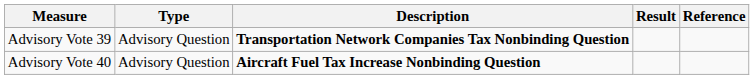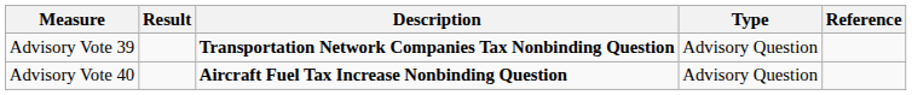 <table class="wikitable">
 <tr>
 <th>Measure</th>
+<th>Result</th>
+<th>Description</th>
 <th>Type</th>
-<th>Description</th>
-<th>Result</th>
 <th>Reference</th>
 </tr>
 <tr>
 <td>Advisory Vote 39</td>
+<td></td>
+<td><strong>Transportation Network Companies Tax Nonbinding Question</strong></td>
 <td>Advisory Question</td>
-<td><strong>Transportation Network Companies Tax Nonbinding Question</strong></td>
-<td></td>
 <td></td>
 </tr>
 <tr>
 <td>Advisory Vote 40</td>
+<td></td>
+<td><strong>Aircraft Fuel Tax Increase Nonbinding Question</strong></td>
 <td>Advisory Question</td>
-<td><strong>Aircraft Fuel Tax Increase Nonbinding Question</strong></td>
-<td></td>
 <td></td>
 </tr>
 </table>
